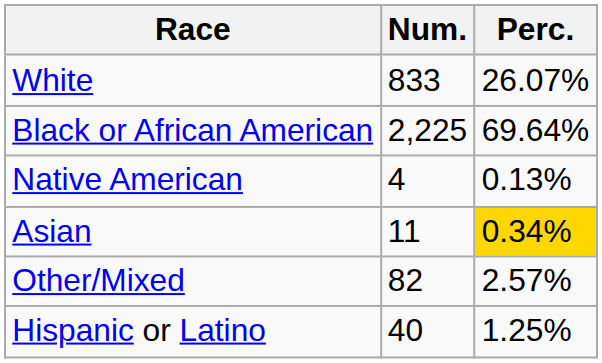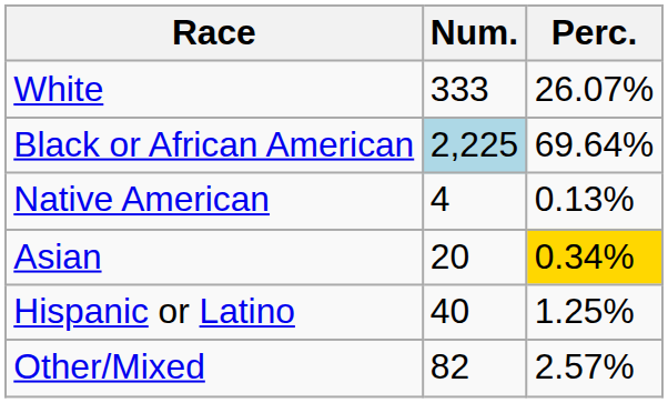 <table class="wikitable">
 <tr>
 <th>Race</th>
 <th>Num.</th>
 <th>Perc.</th>
 </tr>
 <tr>
 <td><a href='#'>White</a></td>
-<td>833</td>
+<td>333</td>
 <td>26.07%</td>
 </tr>
 <tr>
 <td><a href='#'>Black or African American</a></td>
-<td>2,225</td>
+<td style="background: lightblue;">2,225</td>
 <td>69.64%</td>
 </tr>
 <tr>
 <td><a href='#'>Native American</a></td>
 <td>4</td>
 <td>0.13%</td>
 </tr>
 <tr>
 <td><a href='#'>Asian</a></td>
-<td>11</td>
+<td>20</td>
 <td style="background: gold;">0.34%</td>
+</tr>
+<tr>
+<td><a href='#'>Hispanic</a> or <a href='#'>Latino</a></td>
+<td>40</td>
+<td>1.25%</td>
 </tr>
 <tr>
 <td><a href='#'>Other/Mixed</a></td>
 <td>82</td>
 <td>2.57%</td>
 </tr>
-<tr>
-<td><a href='#'>Hispanic</a> or <a href='#'>Latino</a></td>
-<td>40</td>
-<td>1.25%</td>
-</tr>
 </table>
